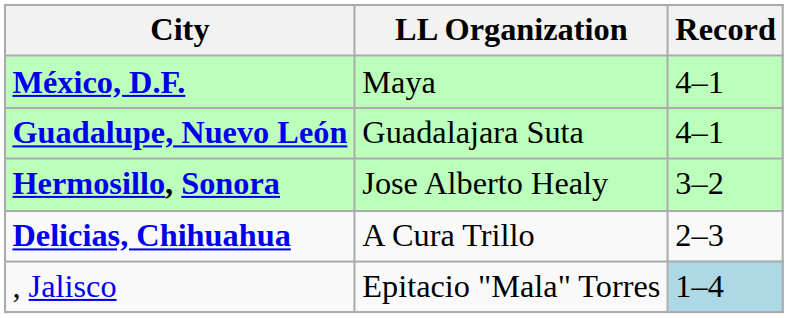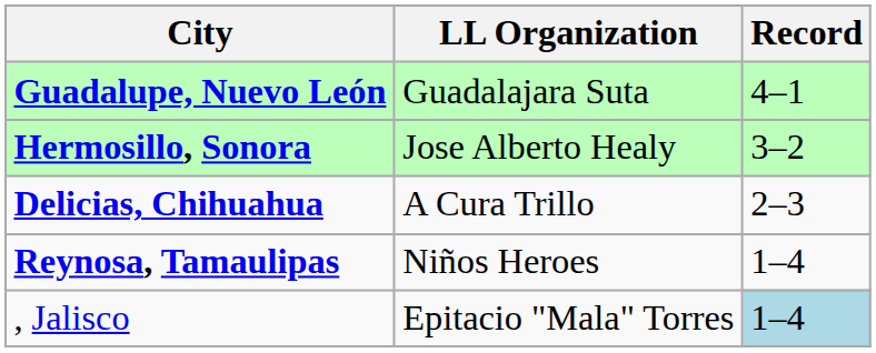 <table class="wikitable">
 <tr>
 <th>City</th>
 <th>LL Organization</th>
 <th>Record</th>
-</tr>
-<tr style="background:#bfb;">
-<td> <strong><a href='#'>México, D.F.</a></strong></td>
-<td>Maya</td>
-<td>4–1</td>
 </tr>
 <tr style="background:#bfb;">
 <td> <strong><a href='#'>Guadalupe, Nuevo León</a></strong></td>
 <td>Guadalajara Suta</td>
 <td>4–1</td>
 </tr>
 <tr style="background:#bfb;">
 <td> <strong><a href='#'>Hermosillo</a>, <a href='#'>Sonora</a></strong></td>
 <td>Jose Alberto Healy</td>
 <td>3–2</td>
 </tr>
 <tr>
 <td> <strong><a href='#'>Delicias, Chihuahua</a></strong></td>
 <td>A Cura Trillo</td>
 <td>2–3</td>
 </tr>
 <tr>
+<td> <strong><a href='#'>Reynosa</a>, <a href='#'>Tamaulipas</a></strong></td>
+<td>Niños Heroes</td>
+<td>1–4</td>
+</tr>
+<tr>
 <td>, <a href='#'>Jalisco</a><strong></td>
 <td>Epitacio "Mala" Torres</td>
 <td style="background: lightblue;">1–4</td>
 </tr>
 </table>
